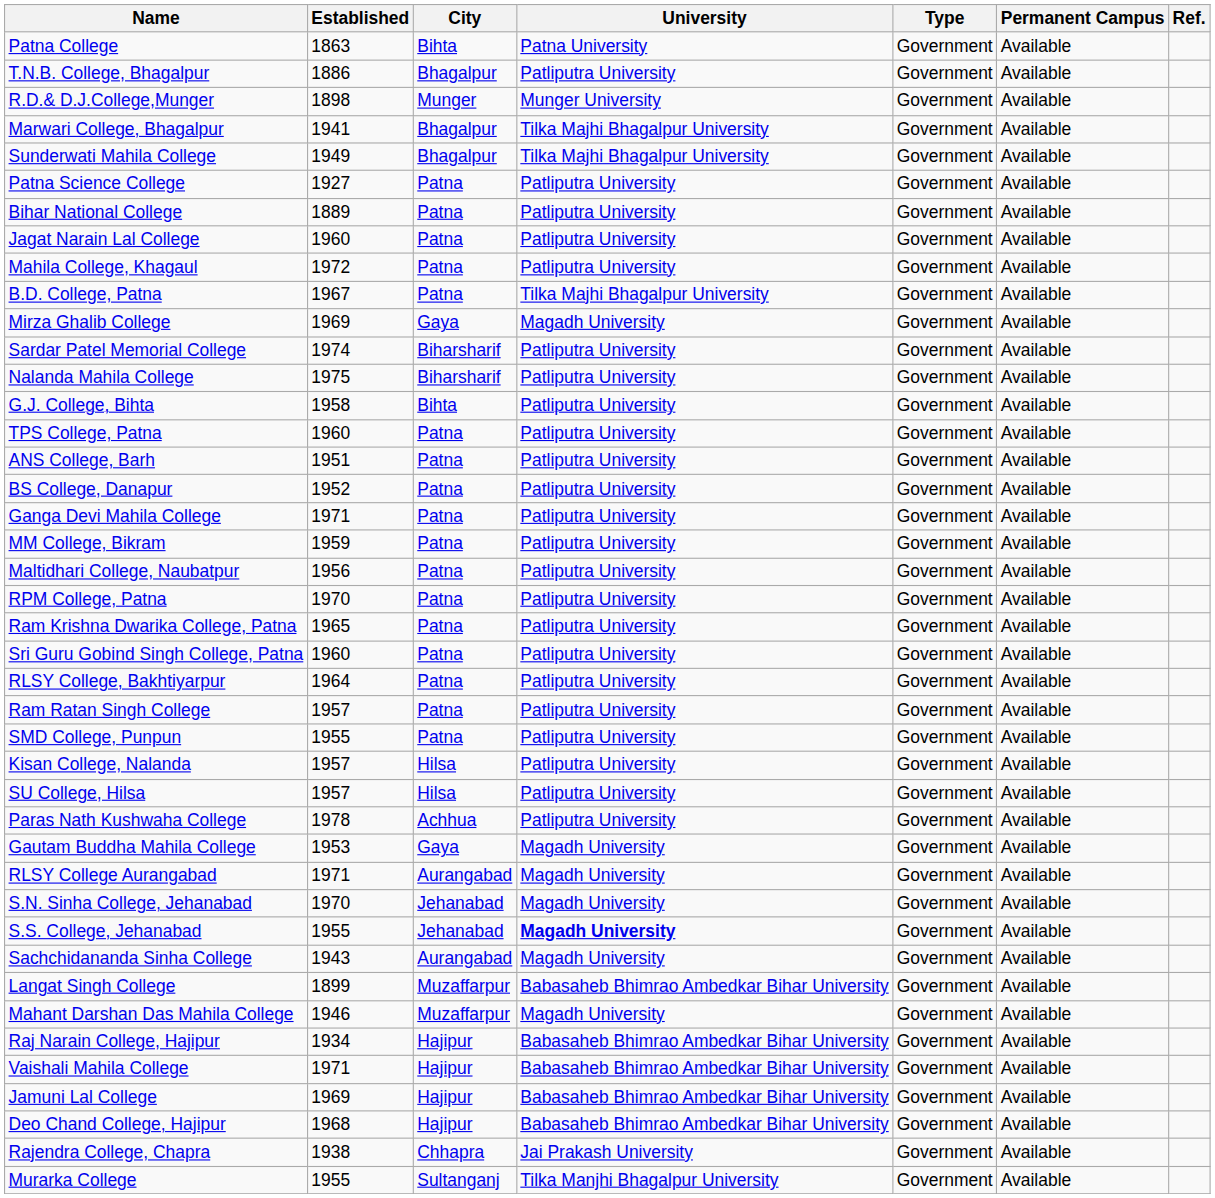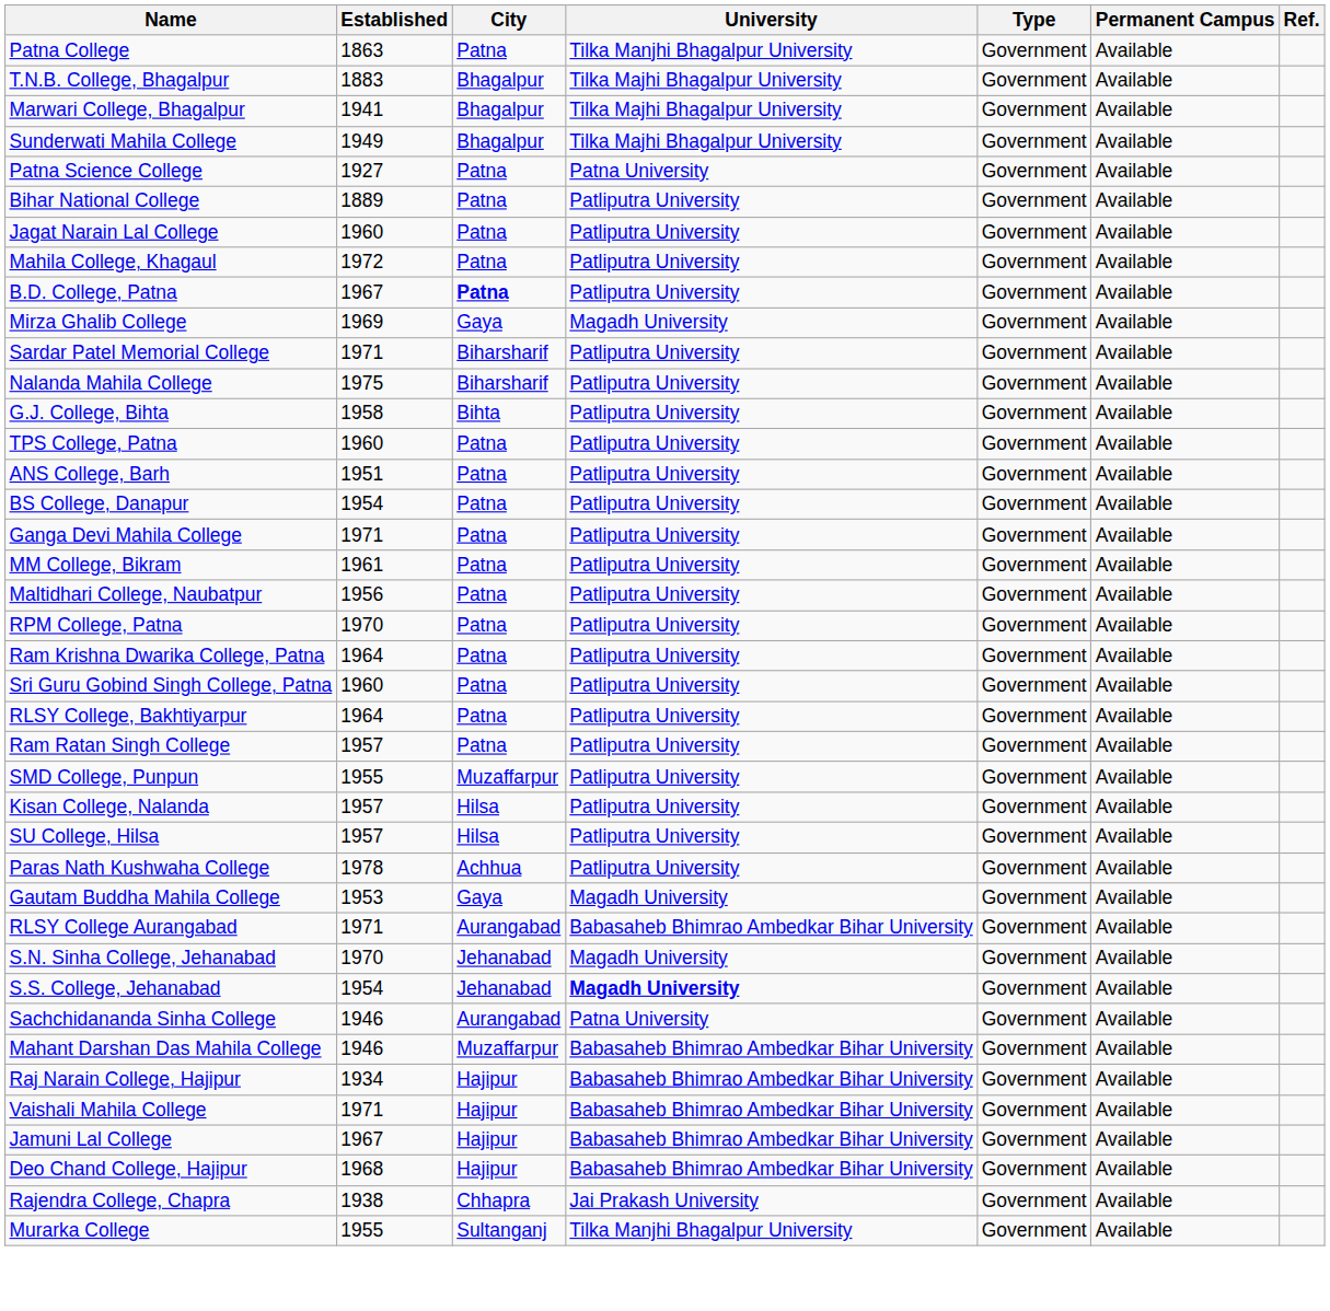 <table class="wikitable sortable">
 <tr>
 <th>Name</th>
 <th>Established</th>
 <th>City</th>
 <th>University</th>
 <th>Type</th>
 <th>Permanent Campus</th>
 <th>Ref.</th>
 </tr>
 <tr>
 <td><a href='#'>Patna College</a></td>
 <td>1863</td>
-<td><a href='#'>Bihta</a></td>
-<td><a href='#'>Patna University</a></td>
+<td><a href='#'>Patna</a></td>
+<td><a href='#'>Tilka Manjhi Bhagalpur University</a></td>
 <td>Government</td>
 <td>Available</td>
 <td></td>
 </tr>
 <tr>
 <td><a href='#'>T.N.B. College, Bhagalpur</a></td>
-<td>1886</td>
+<td>1883</td>
 <td><a href='#'>Bhagalpur</a></td>
-<td><a href='#'>Patliputra University</a></td>
-<td>Government</td>
-<td>Available</td>
-<td></td>
-</tr>
-<tr>
-<td><a href='#'>R.D.& D.J.College,Munger</a></td>
-<td>1898</td>
-<td><a href='#'>Munger</a></td>
-<td><a href='#'>Munger University</a></td>
+<td><a href='#'>Tilka Majhi Bhagalpur University</a></td>
 <td>Government</td>
 <td>Available</td>
 <td></td>
 </tr>
 <tr>
 <td><a href='#'>Marwari College, Bhagalpur</a></td>
 <td>1941</td>
 <td><a href='#'>Bhagalpur</a></td>
 <td><a href='#'>Tilka Majhi Bhagalpur University</a></td>
 <td>Government</td>
 <td>Available</td>
 <td></td>
 </tr>
 <tr>
 <td><a href='#'>Sunderwati Mahila College</a></td>
 <td>1949</td>
 <td><a href='#'>Bhagalpur</a></td>
 <td><a href='#'>Tilka Majhi Bhagalpur University</a></td>
 <td>Government</td>
 <td>Available</td>
 <td></td>
 </tr>
 <tr>
 <td><a href='#'>Patna Science College</a></td>
 <td>1927</td>
 <td><a href='#'>Patna</a></td>
-<td><a href='#'>Patliputra University</a></td>
+<td><a href='#'>Patna University</a></td>
 <td>Government</td>
 <td>Available</td>
 <td></td>
 </tr>
 <tr>
 <td><a href='#'>Bihar National College</a></td>
 <td>1889</td>
 <td><a href='#'>Patna</a></td>
 <td><a href='#'>Patliputra University</a></td>
 <td>Government</td>
 <td>Available</td>
 <td></td>
 </tr>
 <tr>
 <td><a href='#'>Jagat Narain Lal College</a></td>
 <td>1960</td>
 <td><a href='#'>Patna</a></td>
 <td><a href='#'>Patliputra University</a></td>
 <td>Government</td>
 <td>Available</td>
 <td></td>
 </tr>
 <tr>
 <td><a href='#'>Mahila College, Khagaul</a></td>
 <td>1972</td>
 <td><a href='#'>Patna</a></td>
 <td><a href='#'>Patliputra University</a></td>
 <td>Government</td>
 <td>Available</td>
 <td></td>
 </tr>
 <tr>
 <td><a href='#'>B.D. College, Patna</a></td>
 <td>1967</td>
-<td><a href='#'>Patna</a></td>
-<td><a href='#'>Tilka Majhi Bhagalpur University</a></td>
+<td><strong><a href='#'>Patna</a></strong></td>
+<td><a href='#'>Patliputra University</a></td>
 <td>Government</td>
 <td>Available</td>
 <td></td>
 </tr>
 <tr>
 <td><a href='#'>Mirza Ghalib College</a></td>
 <td>1969</td>
 <td><a href='#'>Gaya</a></td>
 <td><a href='#'>Magadh University</a></td>
 <td>Government</td>
 <td>Available</td>
 <td></td>
 </tr>
 <tr>
 <td><a href='#'>Sardar Patel Memorial College</a></td>
-<td>1974</td>
+<td>1971</td>
 <td><a href='#'>Biharsharif</a></td>
 <td><a href='#'>Patliputra University</a></td>
 <td>Government</td>
 <td>Available</td>
 <td></td>
 </tr>
 <tr>
 <td><a href='#'>Nalanda Mahila College</a></td>
 <td>1975</td>
 <td><a href='#'>Biharsharif</a></td>
 <td><a href='#'>Patliputra University</a></td>
 <td>Government</td>
 <td>Available</td>
 <td></td>
 </tr>
 <tr>
 <td><a href='#'>G.J. College, Bihta</a></td>
 <td>1958</td>
 <td><a href='#'>Bihta</a></td>
 <td><a href='#'>Patliputra University</a></td>
 <td>Government</td>
 <td>Available</td>
 <td></td>
 </tr>
 <tr>
 <td><a href='#'>TPS College, Patna</a></td>
 <td>1960</td>
 <td><a href='#'>Patna</a></td>
 <td><a href='#'>Patliputra University</a></td>
 <td>Government</td>
 <td>Available</td>
 <td></td>
 </tr>
 <tr>
 <td><a href='#'>ANS College, Barh</a></td>
 <td>1951</td>
 <td><a href='#'>Patna</a></td>
 <td><a href='#'>Patliputra University</a></td>
 <td>Government</td>
 <td>Available</td>
 <td></td>
 </tr>
 <tr>
 <td><a href='#'>BS College, Danapur</a></td>
-<td>1952</td>
+<td>1954</td>
 <td><a href='#'>Patna</a></td>
 <td><a href='#'>Patliputra University</a></td>
 <td>Government</td>
 <td>Available</td>
 <td></td>
 </tr>
 <tr>
 <td><a href='#'>Ganga Devi Mahila College</a></td>
 <td>1971</td>
 <td><a href='#'>Patna</a></td>
 <td><a href='#'>Patliputra University</a></td>
 <td>Government</td>
 <td>Available</td>
 <td></td>
 </tr>
 <tr>
 <td><a href='#'>MM College, Bikram</a></td>
-<td>1959</td>
+<td>1961</td>
 <td><a href='#'>Patna</a></td>
 <td><a href='#'>Patliputra University</a></td>
 <td>Government</td>
 <td>Available</td>
 <td></td>
 </tr>
 <tr>
 <td><a href='#'>Maltidhari College, Naubatpur</a></td>
 <td>1956</td>
 <td><a href='#'>Patna</a></td>
 <td><a href='#'>Patliputra University</a></td>
 <td>Government</td>
 <td>Available</td>
 <td></td>
 </tr>
 <tr>
 <td><a href='#'>RPM College, Patna</a></td>
 <td>1970</td>
 <td><a href='#'>Patna</a></td>
 <td><a href='#'>Patliputra University</a></td>
 <td>Government</td>
 <td>Available</td>
 <td></td>
 </tr>
 <tr>
 <td><a href='#'>Ram Krishna Dwarika College, Patna</a></td>
-<td>1965</td>
+<td>1964</td>
 <td><a href='#'>Patna</a></td>
 <td><a href='#'>Patliputra University</a></td>
 <td>Government</td>
 <td>Available</td>
 <td></td>
 </tr>
 <tr>
 <td><a href='#'>Sri Guru Gobind Singh College, Patna</a></td>
 <td>1960</td>
 <td><a href='#'>Patna</a></td>
 <td><a href='#'>Patliputra University</a></td>
 <td>Government</td>
 <td>Available</td>
 <td></td>
 </tr>
 <tr>
 <td><a href='#'>RLSY College, Bakhtiyarpur</a></td>
 <td>1964</td>
 <td><a href='#'>Patna</a></td>
 <td><a href='#'>Patliputra University</a></td>
 <td>Government</td>
 <td>Available</td>
 <td></td>
 </tr>
 <tr>
 <td><a href='#'>Ram Ratan Singh College</a></td>
 <td>1957</td>
 <td><a href='#'>Patna</a></td>
 <td><a href='#'>Patliputra University</a></td>
 <td>Government</td>
 <td>Available</td>
 <td></td>
 </tr>
 <tr>
 <td><a href='#'>SMD College, Punpun</a></td>
 <td>1955</td>
-<td><a href='#'>Patna</a></td>
+<td><a href='#'>Muzaffarpur</a></td>
 <td><a href='#'>Patliputra University</a></td>
 <td>Government</td>
 <td>Available</td>
 <td></td>
 </tr>
 <tr>
 <td><a href='#'>Kisan College, Nalanda</a></td>
 <td>1957</td>
 <td><a href='#'>Hilsa</a></td>
 <td><a href='#'>Patliputra University</a></td>
 <td>Government</td>
 <td>Available</td>
 <td></td>
 </tr>
 <tr>
 <td><a href='#'>SU College, Hilsa</a></td>
 <td>1957</td>
 <td><a href='#'>Hilsa</a></td>
 <td><a href='#'>Patliputra University</a></td>
 <td>Government</td>
 <td>Available</td>
 <td></td>
 </tr>
 <tr>
 <td><a href='#'>Paras Nath Kushwaha College</a></td>
 <td>1978</td>
 <td><a href='#'>Achhua</a></td>
 <td><a href='#'>Patliputra University</a></td>
 <td>Government</td>
 <td>Available</td>
 <td></td>
 </tr>
 <tr>
 <td><a href='#'>Gautam Buddha Mahila College</a></td>
 <td>1953</td>
 <td><a href='#'>Gaya</a></td>
 <td><a href='#'>Magadh University</a></td>
 <td>Government</td>
 <td>Available</td>
 <td></td>
 </tr>
 <tr>
 <td><a href='#'>RLSY College Aurangabad</a></td>
 <td>1971</td>
 <td><a href='#'>Aurangabad</a></td>
-<td><a href='#'>Magadh University</a></td>
+<td><a href='#'>Babasaheb Bhimrao Ambedkar Bihar University</a></td>
 <td>Government</td>
 <td>Available</td>
 <td></td>
 </tr>
 <tr>
 <td><a href='#'>S.N. Sinha College, Jehanabad</a></td>
 <td>1970</td>
 <td><a href='#'>Jehanabad</a></td>
 <td><a href='#'>Magadh University</a></td>
 <td>Government</td>
 <td>Available</td>
 <td></td>
 </tr>
 <tr>
 <td><a href='#'>S.S. College, Jehanabad</a></td>
-<td>1955</td>
+<td>1954</td>
 <td><a href='#'>Jehanabad</a></td>
 <td><strong><a href='#'>Magadh University</a></strong></td>
 <td>Government</td>
 <td>Available</td>
 <td></td>
 </tr>
 <tr>
 <td><a href='#'>Sachchidananda Sinha College</a></td>
-<td>1943</td>
+<td>1946</td>
 <td><a href='#'>Aurangabad</a></td>
-<td><a href='#'>Magadh University</a></td>
-<td>Government</td>
-<td>Available</td>
-<td></td>
-</tr>
-<tr>
-<td><a href='#'>Langat Singh College</a></td>
-<td>1899</td>
-<td><a href='#'>Muzaffarpur</a></td>
-<td><a href='#'>Babasaheb Bhimrao Ambedkar Bihar University</a></td>
+<td><a href='#'>Patna University</a></td>
 <td>Government</td>
 <td>Available</td>
 <td></td>
 </tr>
 <tr>
 <td><a href='#'>Mahant Darshan Das Mahila College</a></td>
 <td>1946</td>
 <td><a href='#'>Muzaffarpur</a></td>
-<td><a href='#'>Magadh University</a></td>
+<td><a href='#'>Babasaheb Bhimrao Ambedkar Bihar University</a></td>
 <td>Government</td>
 <td>Available</td>
 <td></td>
 </tr>
 <tr>
 <td><a href='#'>Raj Narain College, Hajipur</a></td>
 <td>1934</td>
 <td><a href='#'>Hajipur</a></td>
 <td><a href='#'>Babasaheb Bhimrao Ambedkar Bihar University</a></td>
 <td>Government</td>
 <td>Available</td>
 <td></td>
 </tr>
 <tr>
 <td><a href='#'>Vaishali Mahila College</a></td>
 <td>1971</td>
 <td><a href='#'>Hajipur</a></td>
 <td><a href='#'>Babasaheb Bhimrao Ambedkar Bihar University</a></td>
 <td>Government</td>
 <td>Available</td>
 <td></td>
 </tr>
 <tr>
 <td><a href='#'>Jamuni Lal College</a></td>
-<td>1969</td>
+<td>1967</td>
 <td><a href='#'>Hajipur</a></td>
 <td><a href='#'>Babasaheb Bhimrao Ambedkar Bihar University</a></td>
 <td>Government</td>
 <td>Available</td>
 <td></td>
 </tr>
 <tr>
 <td><a href='#'>Deo Chand College, Hajipur</a></td>
 <td>1968</td>
 <td><a href='#'>Hajipur</a></td>
 <td><a href='#'>Babasaheb Bhimrao Ambedkar Bihar University</a></td>
 <td>Government</td>
 <td>Available</td>
 <td></td>
 </tr>
 <tr>
 <td><a href='#'>Rajendra College, Chapra</a></td>
 <td>1938</td>
 <td><a href='#'>Chhapra</a></td>
 <td><a href='#'>Jai Prakash University</a></td>
 <td>Government</td>
 <td>Available</td>
 <td></td>
 </tr>
 <tr>
 <td><a href='#'>Murarka College</a></td>
 <td>1955</td>
 <td><a href='#'>Sultanganj</a></td>
 <td><a href='#'>Tilka Manjhi Bhagalpur University</a></td>
 <td>Government</td>
 <td>Available</td>
 <td></td>
 </tr>
 </table>
